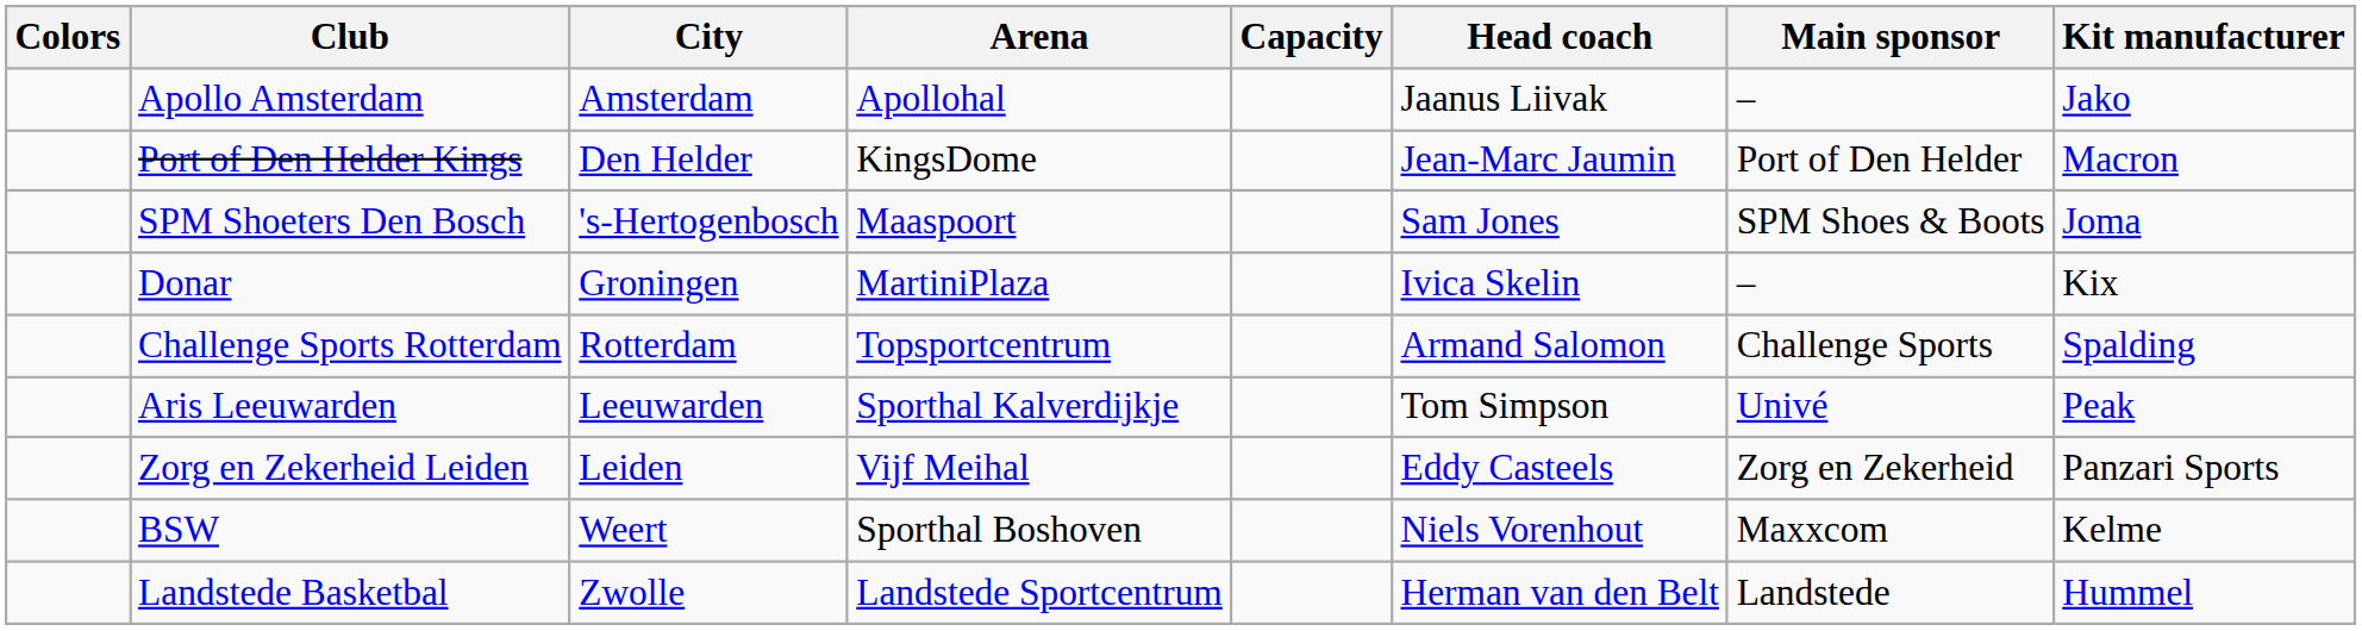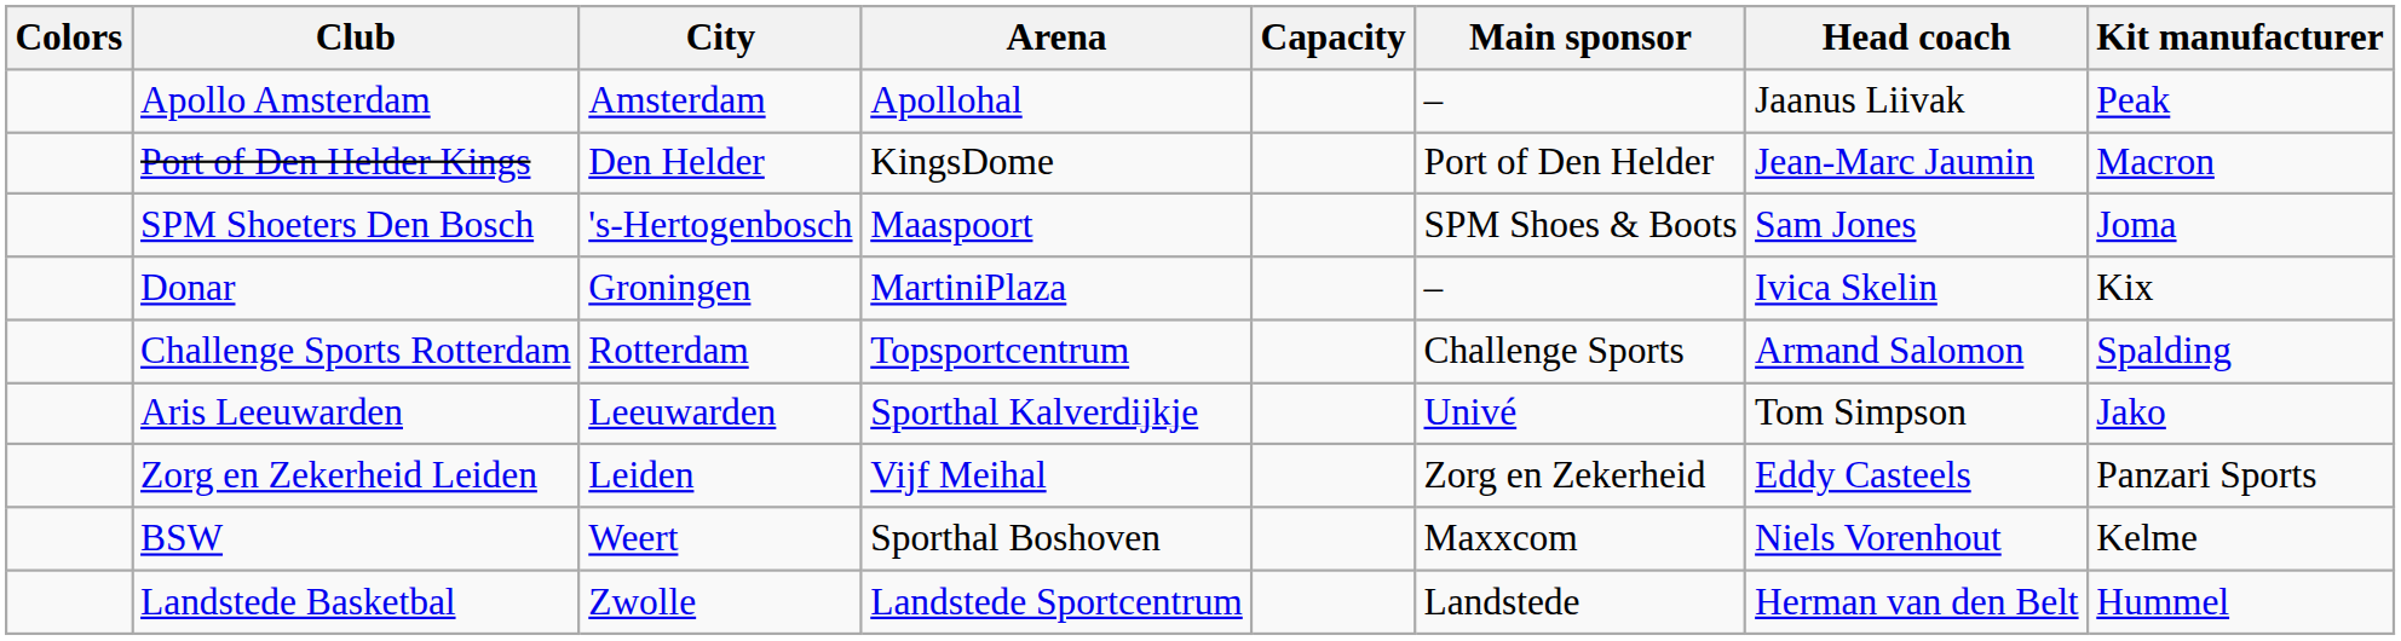 <table class="wikitable sortable" style="font-size:90%">
 <tr>
 <th>Colors</th>
 <th>Club</th>
 <th>City</th>
 <th>Arena</th>
 <th>Capacity</th>
+<th>Main sponsor</th>
 <th>Head coach</th>
-<th>Main sponsor</th>
 <th>Kit manufacturer</th>
 </tr>
 <tr>
 <td style="text-align:center;"> </td>
 <td><a href='#'>Apollo Amsterdam</a></td>
 <td> <a href='#'>Amsterdam</a></td>
 <td><a href='#'>Apollohal</a></td>
 <td></td>
+<td>–</td>
 <td> Jaanus Liivak</td>
-<td>–</td>
-<td><a href='#'>Jako</a></td>
+<td><a href='#'>Peak</a></td>
 </tr>
 <tr>
 <td style="text-align:center;"> </td>
 <td><s><a href='#'>Port of Den Helder Kings</a></s> </td>
 <td> <a href='#'>Den Helder</a></td>
 <td>KingsDome</td>
 <td></td>
+<td>Port of Den Helder</td>
 <td> <a href='#'>Jean-Marc Jaumin</a></td>
-<td>Port of Den Helder</td>
 <td><a href='#'>Macron</a></td>
 </tr>
 <tr>
 <td style="text-align:center;"> </td>
 <td><a href='#'>SPM Shoeters Den Bosch</a></td>
 <td> <a href='#'>'s-Hertogenbosch</a></td>
 <td><a href='#'>Maaspoort</a></td>
 <td></td>
+<td>SPM Shoes & Boots</td>
 <td> <a href='#'>Sam Jones</a></td>
-<td>SPM Shoes & Boots</td>
 <td><a href='#'>Joma</a></td>
 </tr>
 <tr>
 <td style="text-align:center;"> </td>
 <td><a href='#'>Donar</a></td>
 <td> <a href='#'>Groningen</a></td>
 <td><a href='#'>MartiniPlaza</a></td>
 <td></td>
+<td>–</td>
 <td> <a href='#'>Ivica Skelin</a></td>
-<td>–</td>
 <td>Kix</td>
 </tr>
 <tr>
 <td style="text-align:center;"> </td>
 <td><a href='#'>Challenge Sports Rotterdam</a></td>
 <td> <a href='#'>Rotterdam</a></td>
 <td><a href='#'>Topsportcentrum</a></td>
 <td></td>
+<td>Challenge Sports</td>
 <td> <a href='#'>Armand Salomon</a></td>
-<td>Challenge Sports</td>
 <td><a href='#'>Spalding</a></td>
 </tr>
 <tr>
 <td style="text-align:center;"> </td>
 <td><a href='#'>Aris Leeuwarden</a></td>
 <td> <a href='#'>Leeuwarden</a></td>
 <td><a href='#'>Sporthal Kalverdijkje</a></td>
 <td></td>
+<td><a href='#'>Univé</a></td>
 <td> Tom Simpson</td>
-<td><a href='#'>Univé</a></td>
-<td><a href='#'>Peak</a></td>
+<td><a href='#'>Jako</a></td>
 </tr>
 <tr>
 <td style="text-align:center;"> </td>
 <td><a href='#'>Zorg en Zekerheid Leiden</a></td>
 <td> <a href='#'>Leiden</a></td>
 <td><a href='#'>Vijf Meihal</a></td>
 <td></td>
+<td>Zorg en Zekerheid</td>
 <td> <a href='#'>Eddy Casteels</a></td>
-<td>Zorg en Zekerheid</td>
 <td>Panzari Sports</td>
 </tr>
 <tr>
 <td style="text-align:center;"> </td>
 <td><a href='#'>BSW</a> </td>
 <td> <a href='#'>Weert</a></td>
 <td>Sporthal Boshoven</td>
 <td></td>
+<td>Maxxcom</td>
 <td> <a href='#'>Niels Vorenhout</a></td>
-<td>Maxxcom</td>
 <td>Kelme</td>
 </tr>
 <tr>
 <td style="text-align:center;"> </td>
 <td><a href='#'>Landstede Basketbal</a></td>
 <td> <a href='#'>Zwolle</a></td>
 <td><a href='#'>Landstede Sportcentrum</a></td>
 <td></td>
+<td>Landstede</td>
 <td> <a href='#'>Herman van den Belt</a></td>
-<td>Landstede</td>
 <td><a href='#'>Hummel</a></td>
 </tr>
 </table>
